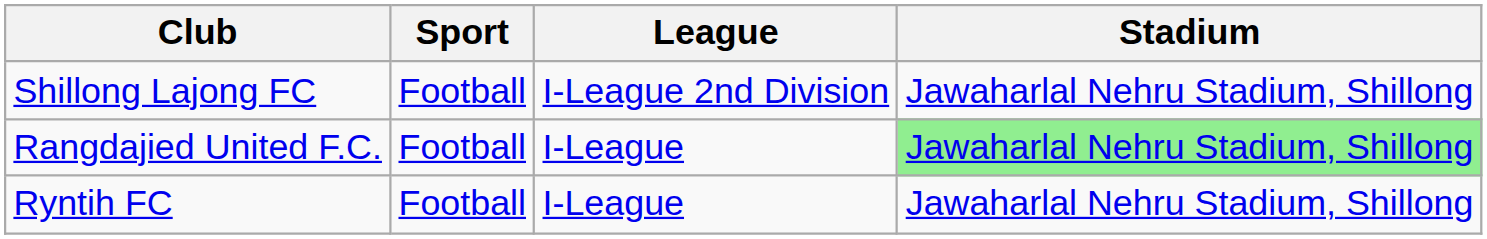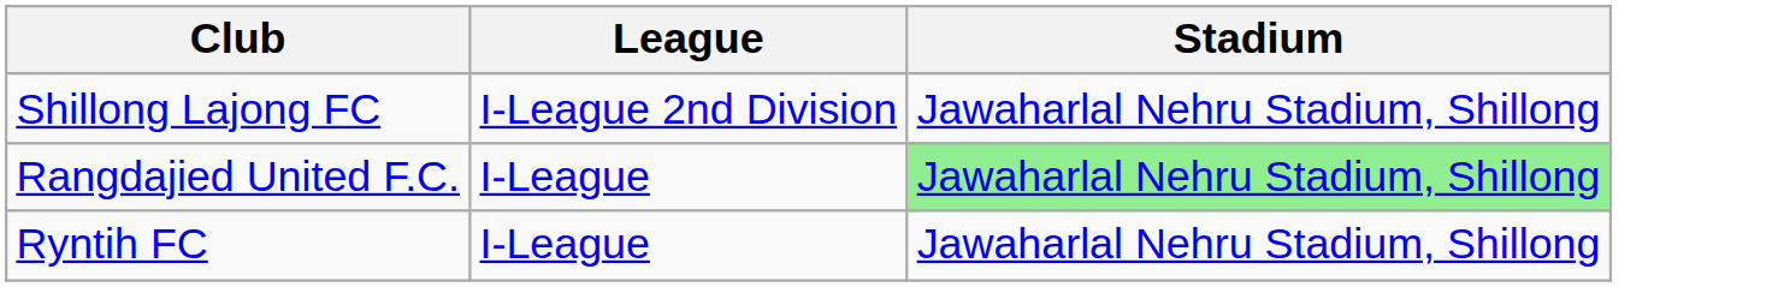 <table class="wikitable">
 <tr>
 <th>Club</th>
-<th>Sport</th>
 <th>League</th>
 <th>Stadium</th>
 </tr>
 <tr>
 <td><a href='#'>Shillong Lajong FC</a></td>
-<td><a href='#'>Football</a></td>
 <td><a href='#'>I-League 2nd Division</a></td>
 <td><a href='#'>Jawaharlal Nehru Stadium, Shillong</a></td>
 </tr>
 <tr>
 <td><a href='#'>Rangdajied United F.C.</a></td>
-<td><a href='#'>Football</a></td>
 <td><a href='#'>I-League</a></td>
 <td style="background: lightgreen;"><a href='#'>Jawaharlal Nehru Stadium, Shillong</a></td>
 </tr>
 <tr>
 <td><a href='#'>Ryntih FC</a></td>
-<td><a href='#'>Football</a></td>
 <td><a href='#'>I-League</a></td>
 <td><a href='#'>Jawaharlal Nehru Stadium, Shillong</a></td>
 </tr>
 </table>
